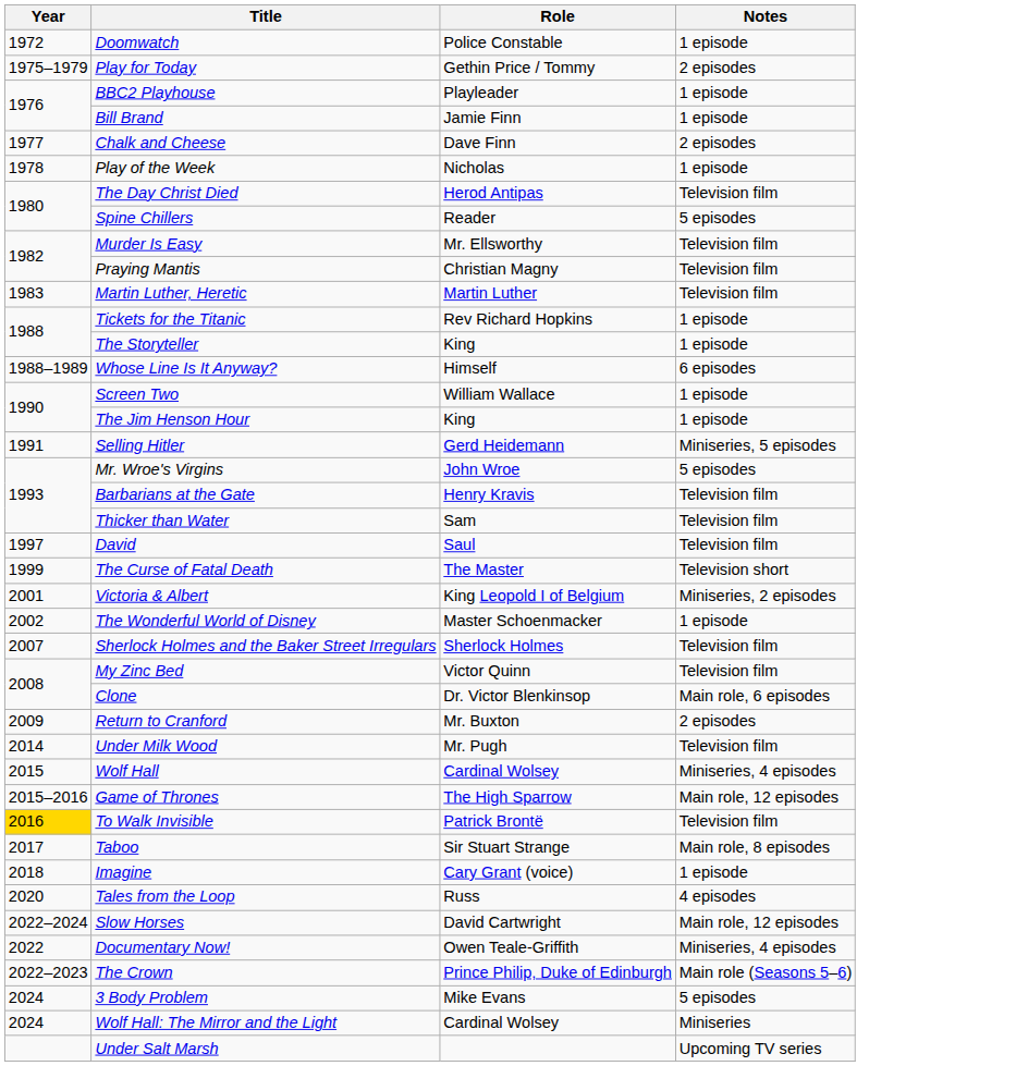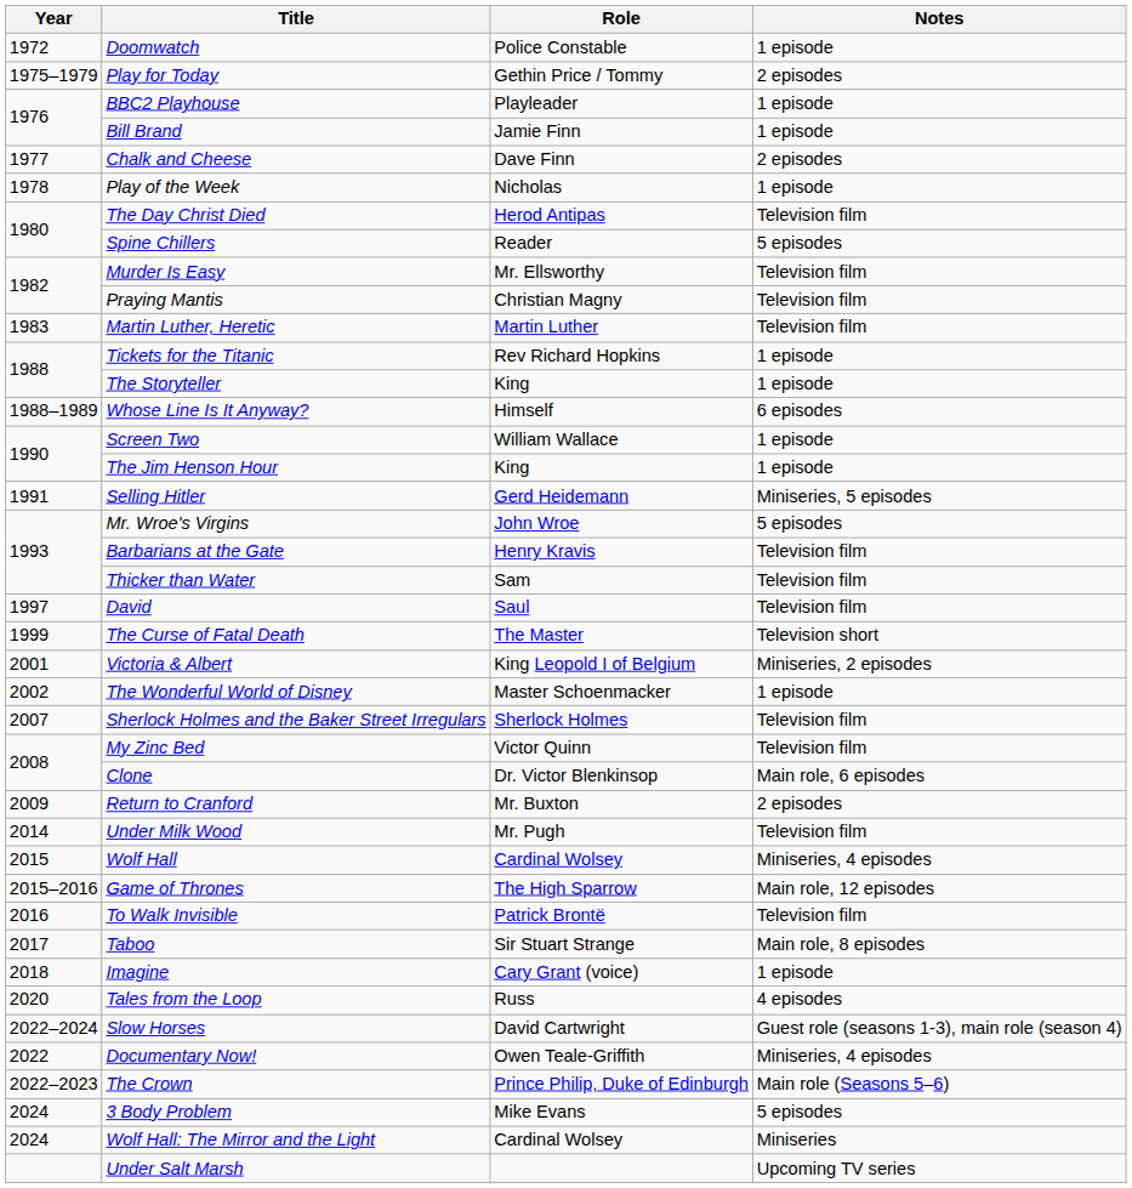 <table class="wikitable sortable unsortable">
 <tr>
 <th>Year</th>
 <th>Title</th>
 <th>Role</th>
 <th>Notes</th>
 </tr>
 <tr>
 <td>1972</td>
 <td><em><a href='#'>Doomwatch</a></em></td>
 <td>Police Constable</td>
 <td>1 episode</td>
 </tr>
 <tr>
 <td>1975–1979</td>
 <td><em><a href='#'>Play for Today</a></em></td>
 <td>Gethin Price / Tommy</td>
 <td>2 episodes</td>
 </tr>
 <tr>
 <td rowspan="2">1976</td>
 <td><em><a href='#'>BBC2 Playhouse</a></em></td>
 <td>Playleader</td>
 <td>1 episode</td>
 </tr>
 <tr>
 <td><em><a href='#'>Bill Brand</a></em></td>
 <td>Jamie Finn</td>
 <td>1 episode</td>
 </tr>
 <tr>
 <td>1977</td>
 <td><em><a href='#'>Chalk and Cheese</a></em></td>
 <td>Dave Finn</td>
 <td>2 episodes</td>
 </tr>
 <tr>
 <td>1978</td>
 <td><em>Play of the Week</em></td>
 <td>Nicholas</td>
 <td>1 episode</td>
 </tr>
 <tr>
 <td rowspan="2">1980</td>
 <td><em><a href='#'>The Day Christ Died</a></em></td>
 <td><a href='#'>Herod Antipas</a></td>
 <td>Television film</td>
 </tr>
 <tr>
 <td><em><a href='#'>Spine Chillers</a></em></td>
 <td>Reader</td>
 <td>5 episodes</td>
 </tr>
 <tr>
 <td rowspan="2">1982</td>
 <td><em><a href='#'>Murder Is Easy</a></em></td>
 <td>Mr. Ellsworthy</td>
 <td>Television film</td>
 </tr>
 <tr>
 <td><em>Praying Mantis</em></td>
 <td>Christian Magny</td>
 <td>Television film</td>
 </tr>
 <tr>
 <td>1983</td>
 <td><em><a href='#'>Martin Luther, Heretic</a></em></td>
 <td><a href='#'>Martin Luther</a></td>
 <td>Television film</td>
 </tr>
 <tr>
 <td rowspan="2">1988</td>
 <td><em><a href='#'>Tickets for the Titanic</a></em></td>
 <td>Rev Richard Hopkins</td>
 <td>1 episode</td>
 </tr>
 <tr>
 <td><em><a href='#'>The Storyteller</a></em></td>
 <td>King</td>
 <td>1 episode</td>
 </tr>
 <tr>
 <td>1988–1989</td>
 <td><em><a href='#'>Whose Line Is It Anyway?</a></em></td>
 <td>Himself</td>
 <td>6 episodes</td>
 </tr>
 <tr>
 <td rowspan="2">1990</td>
 <td><em><a href='#'>Screen Two</a></em></td>
 <td>William Wallace</td>
 <td>1 episode</td>
 </tr>
 <tr>
 <td><em><a href='#'>The Jim Henson Hour</a></em></td>
 <td>King</td>
 <td>1 episode</td>
 </tr>
 <tr>
 <td>1991</td>
 <td><em><a href='#'>Selling Hitler</a></em></td>
 <td><a href='#'>Gerd Heidemann</a></td>
 <td>Miniseries, 5 episodes</td>
 </tr>
 <tr>
 <td rowspan="3">1993</td>
 <td><em>Mr. Wroe's Virgins</em></td>
 <td><a href='#'>John Wroe</a></td>
 <td>5 episodes</td>
 </tr>
 <tr>
 <td><em><a href='#'>Barbarians at the Gate</a></em></td>
 <td><a href='#'>Henry Kravis</a></td>
 <td>Television film</td>
 </tr>
 <tr>
 <td><em><a href='#'>Thicker than Water</a></em></td>
 <td>Sam</td>
 <td>Television film</td>
 </tr>
 <tr>
 <td>1997</td>
 <td><em><a href='#'>David</a></em></td>
 <td><a href='#'>Saul</a></td>
 <td>Television film</td>
 </tr>
 <tr>
 <td>1999</td>
 <td><em><a href='#'>The Curse of Fatal Death</a></em></td>
 <td><a href='#'>The Master</a></td>
 <td>Television short</td>
 </tr>
 <tr>
 <td>2001</td>
 <td><em><a href='#'>Victoria & Albert</a></em></td>
 <td>King <a href='#'>Leopold I of Belgium</a></td>
 <td>Miniseries, 2 episodes</td>
 </tr>
 <tr>
 <td>2002</td>
 <td><em><a href='#'>The Wonderful World of Disney</a></em></td>
 <td>Master Schoenmacker</td>
 <td>1 episode</td>
 </tr>
 <tr>
 <td>2007</td>
 <td><em><a href='#'>Sherlock Holmes and the Baker Street Irregulars</a></em></td>
 <td><a href='#'>Sherlock Holmes</a></td>
 <td>Television film</td>
 </tr>
 <tr>
 <td rowspan="2">2008</td>
 <td><em><a href='#'>My Zinc Bed</a></em></td>
 <td>Victor Quinn</td>
 <td>Television film</td>
 </tr>
 <tr>
 <td><em><a href='#'>Clone</a></em></td>
 <td>Dr. Victor Blenkinsop</td>
 <td>Main role, 6 episodes</td>
 </tr>
 <tr>
 <td>2009</td>
 <td><em><a href='#'>Return to Cranford</a></em></td>
 <td>Mr. Buxton</td>
 <td>2 episodes</td>
 </tr>
 <tr>
 <td>2014</td>
 <td><em><a href='#'>Under Milk Wood</a></em></td>
 <td>Mr. Pugh</td>
 <td>Television film</td>
 </tr>
 <tr>
 <td>2015</td>
 <td><em><a href='#'>Wolf Hall</a></em></td>
 <td><a href='#'>Cardinal Wolsey</a></td>
 <td>Miniseries, 4 episodes</td>
 </tr>
 <tr>
 <td>2015–2016</td>
 <td><em><a href='#'>Game of Thrones</a></em></td>
 <td><a href='#'>The High Sparrow</a></td>
 <td>Main role, 12 episodes</td>
 </tr>
 <tr>
-<td style="background: gold;">2016</td>
+<td>2016</td>
 <td><em><a href='#'>To Walk Invisible</a></em></td>
 <td><a href='#'>Patrick Brontë</a></td>
 <td>Television film</td>
 </tr>
 <tr>
 <td>2017</td>
 <td><em><a href='#'>Taboo</a></em></td>
 <td>Sir Stuart Strange</td>
 <td>Main role, 8 episodes</td>
 </tr>
 <tr>
 <td>2018</td>
 <td><em><a href='#'>Imagine</a></em></td>
 <td><a href='#'>Cary Grant</a> (voice)</td>
 <td>1 episode</td>
 </tr>
 <tr>
 <td>2020</td>
 <td><em><a href='#'>Tales from the Loop</a></em></td>
 <td>Russ</td>
 <td>4 episodes</td>
 </tr>
 <tr>
 <td>2022–2024</td>
 <td><em><a href='#'>Slow Horses</a></em></td>
 <td>David Cartwright</td>
-<td>Main role, 12 episodes</td>
+<td>Guest role (seasons 1-3), main role (season 4)</td>
 </tr>
 <tr>
 <td>2022</td>
 <td><em><a href='#'>Documentary Now!</a></em></td>
 <td>Owen Teale-Griffith</td>
 <td>Miniseries, 4 episodes</td>
 </tr>
 <tr>
 <td>2022–2023</td>
 <td><em><a href='#'>The Crown</a></em></td>
 <td><a href='#'>Prince Philip, Duke of Edinburgh</a></td>
 <td>Main role (<a href='#'>Seasons 5</a>–<a href='#'>6</a>)</td>
 </tr>
 <tr>
 <td>2024</td>
 <td><em><a href='#'>3 Body Problem</a></em></td>
 <td>Mike Evans</td>
 <td>5 episodes</td>
 </tr>
 <tr>
 <td>2024</td>
 <td><em><a href='#'>Wolf Hall: The Mirror and the Light</a></em></td>
 <td>Cardinal Wolsey</td>
 <td>Miniseries</td>
 </tr>
 <tr>
 <td></td>
 <td><em><a href='#'>Under Salt Marsh</a></em></td>
 <td></td>
 <td>Upcoming TV series</td>
 </tr>
 </table>
